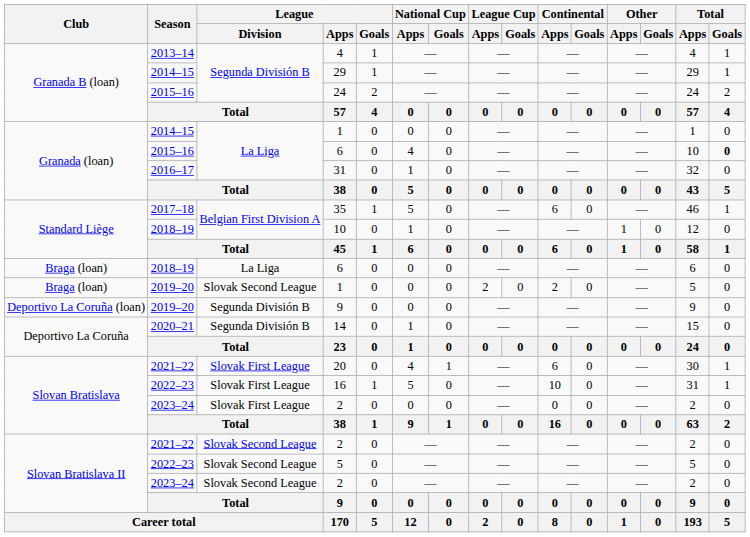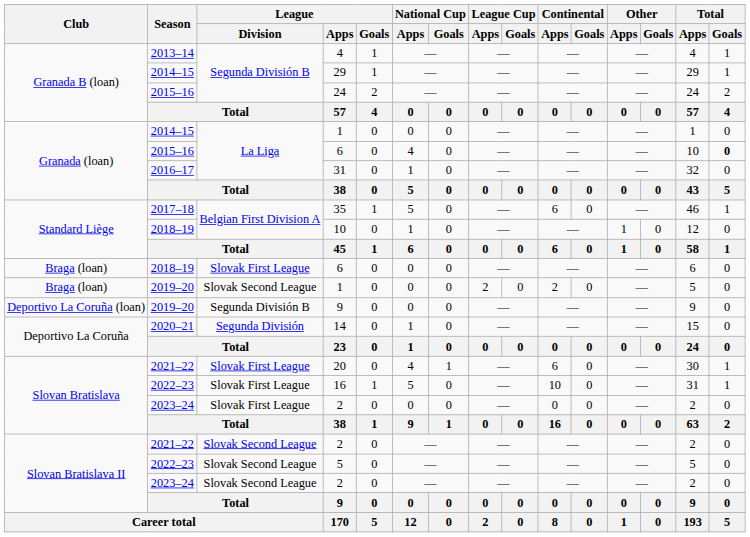 <table class="wikitable" style="text-align:center">
 <tr>
 <th rowspan="2">Club</th>
 <th rowspan="2">Season</th>
 <th colspan="3">League</th>
 <th colspan="2">National Cup</th>
 <th colspan="2">League Cup</th>
 <th colspan="2">Continental</th>
 <th colspan="2">Other</th>
 <th colspan="2">Total</th>
 </tr>
 <tr>
 <th>Division</th>
 <th>Apps</th>
 <th>Goals</th>
 <th>Apps</th>
 <th>Goals</th>
 <th>Apps</th>
 <th>Goals</th>
 <th>Apps</th>
 <th>Goals</th>
 <th>Apps</th>
 <th>Goals</th>
 <th>Apps</th>
 <th>Goals</th>
 </tr>
 <tr>
 <td rowspan="4"><a href='#'>Granada B</a> (loan)</td>
 <td><a href='#'>2013–14</a></td>
 <td rowspan="3"><a href='#'>Segunda División B</a></td>
 <td>4</td>
 <td>1</td>
 <td colspan="2">—</td>
 <td colspan="2">—</td>
 <td colspan="2">—</td>
 <td colspan="2">—</td>
 <td>4</td>
 <td>1</td>
 </tr>
 <tr>
 <td><a href='#'>2014–15</a></td>
 <td>29</td>
 <td>1</td>
 <td colspan="2">—</td>
 <td colspan="2">—</td>
 <td colspan="2">—</td>
 <td colspan="2">—</td>
 <td>29</td>
 <td>1</td>
 </tr>
 <tr>
 <td><a href='#'>2015–16</a></td>
 <td>24</td>
 <td>2</td>
 <td colspan="2">—</td>
 <td colspan="2">—</td>
 <td colspan="2">—</td>
 <td colspan="2">—</td>
 <td>24</td>
 <td>2</td>
 </tr>
 <tr>
 <th colspan="2">Total</th>
 <th>57</th>
 <th>4</th>
 <th>0</th>
 <th>0</th>
 <th>0</th>
 <th>0</th>
 <th>0</th>
 <th>0</th>
 <th>0</th>
 <th>0</th>
 <th>57</th>
 <th>4</th>
 </tr>
 <tr>
 <td rowspan="4"><a href='#'>Granada</a> (loan)</td>
 <td><a href='#'>2014–15</a></td>
 <td rowspan="3"><a href='#'>La Liga</a></td>
 <td>1</td>
 <td>0</td>
 <td>0</td>
 <td>0</td>
 <td colspan="2">—</td>
 <td colspan="2">—</td>
 <td colspan="2">—</td>
 <td>1</td>
 <td>0</td>
 </tr>
 <tr>
 <td><a href='#'>2015–16</a></td>
 <td>6</td>
 <td>0</td>
 <td>4</td>
 <td>0</td>
 <td colspan="2">—</td>
 <td colspan="2">—</td>
 <td colspan="2">—</td>
 <td>10</td>
 <td><strong>0</strong></td>
 </tr>
 <tr>
 <td><a href='#'>2016–17</a></td>
 <td>31</td>
 <td>0</td>
 <td>1</td>
 <td>0</td>
 <td colspan="2">—</td>
 <td colspan="2">—</td>
 <td colspan="2">—</td>
 <td>32</td>
 <td>0</td>
 </tr>
 <tr>
 <th colspan="2">Total</th>
 <th>38</th>
 <th>0</th>
 <th>5</th>
 <th>0</th>
 <th>0</th>
 <th>0</th>
 <th>0</th>
 <th>0</th>
 <th>0</th>
 <th>0</th>
 <th>43</th>
 <th>5</th>
 </tr>
 <tr>
 <td rowspan="3"><a href='#'>Standard Liège</a></td>
 <td><a href='#'>2017–18</a></td>
 <td rowspan="2"><a href='#'>Belgian First Division A</a></td>
 <td>35</td>
 <td>1</td>
 <td>5</td>
 <td>0</td>
 <td colspan="2">—</td>
 <td>6</td>
 <td>0</td>
 <td colspan="2">—</td>
 <td>46</td>
 <td>1</td>
 </tr>
 <tr>
 <td><a href='#'>2018–19</a></td>
 <td>10</td>
 <td>0</td>
 <td>1</td>
 <td>0</td>
 <td colspan="2">—</td>
 <td colspan="2">—</td>
 <td>1</td>
 <td>0</td>
 <td>12</td>
 <td>0</td>
 </tr>
 <tr>
 <th colspan="2">Total</th>
 <th>45</th>
 <th>1</th>
 <th>6</th>
 <th>0</th>
 <th>0</th>
 <th>0</th>
 <th>6</th>
 <th>0</th>
 <th>1</th>
 <th>0</th>
 <th>58</th>
 <th>1</th>
 </tr>
 <tr>
 <td><a href='#'>Braga</a> (loan)</td>
 <td><a href='#'>2018–19</a></td>
-<td>La Liga</td>
+<td><a href='#'>Slovak First League</a></td>
 <td>6</td>
 <td>0</td>
 <td>0</td>
 <td>0</td>
 <td colspan="2">—</td>
 <td colspan="2">—</td>
 <td colspan="2">—</td>
 <td>6</td>
 <td>0</td>
 </tr>
 <tr>
 <td><a href='#'>Braga</a> (loan)</td>
 <td><a href='#'>2019–20</a></td>
 <td>Slovak Second League</td>
 <td>1</td>
 <td>0</td>
 <td>0</td>
 <td>0</td>
 <td>2</td>
 <td>0</td>
 <td>2</td>
 <td>0</td>
 <td colspan="2">—</td>
 <td>5</td>
 <td>0</td>
 </tr>
 <tr>
 <td><a href='#'>Deportivo La Coruña</a> (loan)</td>
 <td><a href='#'>2019–20</a></td>
 <td>Segunda División B</td>
 <td>9</td>
 <td>0</td>
 <td>0</td>
 <td>0</td>
 <td colspan="2">—</td>
 <td colspan="2">—</td>
 <td colspan="2">—</td>
 <td>9</td>
 <td>0</td>
 </tr>
 <tr>
 <td rowspan="2">Deportivo La Coruña</td>
 <td><a href='#'>2020–21</a></td>
-<td>Segunda División B</td>
+<td><a href='#'>Segunda División</a></td>
 <td>14</td>
 <td>0</td>
 <td>1</td>
 <td>0</td>
 <td colspan="2">—</td>
 <td colspan="2">—</td>
 <td colspan="2">—</td>
 <td>15</td>
 <td>0</td>
 </tr>
 <tr>
 <th colspan="2">Total</th>
 <th>23</th>
 <th>0</th>
 <th>1</th>
 <th>0</th>
 <th>0</th>
 <th>0</th>
 <th>0</th>
 <th>0</th>
 <th>0</th>
 <th>0</th>
 <th>24</th>
 <th>0</th>
 </tr>
 <tr>
 <td rowspan="4"><a href='#'>Slovan Bratislava</a></td>
 <td><a href='#'>2021–22</a></td>
 <td><a href='#'>Slovak First League</a></td>
 <td>20</td>
 <td>0</td>
 <td>4</td>
 <td>1</td>
 <td colspan="2">—</td>
 <td>6</td>
 <td>0</td>
 <td colspan="2">—</td>
 <td>30</td>
 <td>1</td>
 </tr>
 <tr>
 <td><a href='#'>2022–23</a></td>
 <td>Slovak First League</td>
 <td>16</td>
 <td>1</td>
 <td>5</td>
 <td>0</td>
 <td colspan="2">—</td>
 <td>10</td>
 <td>0</td>
 <td colspan="2">—</td>
 <td>31</td>
 <td>1</td>
 </tr>
 <tr>
 <td><a href='#'>2023–24</a></td>
 <td>Slovak First League</td>
 <td>2</td>
 <td>0</td>
 <td>0</td>
 <td>0</td>
 <td colspan="2">—</td>
 <td>0</td>
 <td>0</td>
 <td colspan="2">—</td>
 <td>2</td>
 <td>0</td>
 </tr>
 <tr>
 <th colspan="2">Total</th>
 <th>38</th>
 <th>1</th>
 <th>9</th>
 <th>1</th>
 <th>0</th>
 <th>0</th>
 <th>16</th>
 <th>0</th>
 <th>0</th>
 <th>0</th>
 <th>63</th>
 <th>2</th>
 </tr>
 <tr>
 <td rowspan="4"><a href='#'>Slovan Bratislava II</a></td>
 <td><a href='#'>2021–22</a></td>
 <td><a href='#'>Slovak Second League</a></td>
 <td>2</td>
 <td>0</td>
 <td colspan="2">—</td>
 <td colspan="2">—</td>
 <td colspan="2">—</td>
 <td colspan="2">—</td>
 <td>2</td>
 <td>0</td>
 </tr>
 <tr>
 <td><a href='#'>2022–23</a></td>
 <td>Slovak Second League</td>
 <td>5</td>
 <td>0</td>
 <td colspan="2">—</td>
 <td colspan="2">—</td>
 <td colspan="2">—</td>
 <td colspan="2">—</td>
 <td>5</td>
 <td>0</td>
 </tr>
 <tr>
 <td><a href='#'>2023–24</a></td>
 <td>Slovak Second League</td>
 <td>2</td>
 <td>0</td>
 <td colspan="2">—</td>
 <td colspan="2">—</td>
 <td colspan="2">—</td>
 <td colspan="2">—</td>
 <td>2</td>
 <td>0</td>
 </tr>
 <tr>
 <th colspan="2">Total</th>
 <th>9</th>
 <th>0</th>
 <th>0</th>
 <th>0</th>
 <th>0</th>
 <th>0</th>
 <th>0</th>
 <th>0</th>
 <th>0</th>
 <th>0</th>
 <th>9</th>
 <th>0</th>
 </tr>
 <tr>
 <th colspan="3">Career total</th>
 <th>170</th>
 <th>5</th>
 <th>12</th>
 <th>0</th>
 <th>2</th>
 <th>0</th>
 <th>8</th>
 <th>0</th>
 <th>1</th>
 <th>0</th>
 <th>193</th>
 <th>5</th>
 </tr>
 </table>
